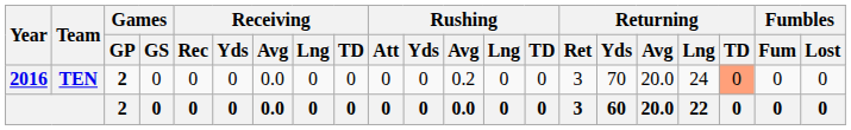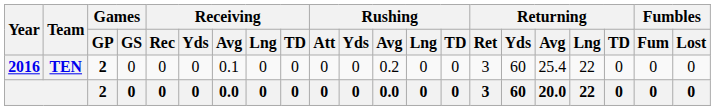 <table class="wikitable" style="text-align: center;">
 <tr>
 <th rowspan="2">Year</th>
 <th rowspan="2">Team</th>
 <th colspan="2">Games</th>
 <th colspan="5">Receiving</th>
 <th colspan="5">Rushing</th>
 <th colspan="5">Returning</th>
 <th colspan="2">Fumbles</th>
 </tr>
 <tr>
 <th>GP</th>
 <th>GS</th>
 <th>Rec</th>
 <th>Yds</th>
 <th>Avg</th>
 <th>Lng</th>
 <th>TD</th>
 <th>Att</th>
 <th>Yds</th>
 <th>Avg</th>
 <th>Lng</th>
 <th>TD</th>
 <th>Ret</th>
 <th>Yds</th>
 <th>Avg</th>
 <th>Lng</th>
 <th>TD</th>
 <th>Fum</th>
 <th>Lost</th>
 </tr>
 <tr>
 <th><a href='#'>2016</a></th>
 <th><a href='#'>TEN</a></th>
 <td><strong>2</strong></td>
 <td>0</td>
 <td>0</td>
 <td>0</td>
-<td>0.0</td>
+<td>0.1</td>
 <td>0</td>
 <td>0</td>
 <td>0</td>
 <td>0</td>
 <td>0.2</td>
 <td>0</td>
 <td>0</td>
 <td>3</td>
-<td>70</td>
-<td>20.0</td>
-<td>24</td>
-<td style="background: lightsalmon;">0</td>
+<td>60</td>
+<td>25.4</td>
+<td>22</td>
+<td>0</td>
 <td>0</td>
 <td>0</td>
 </tr>
 <tr>
 <th colspan="2"></th>
 <th>2</th>
 <th>0</th>
 <th>0</th>
 <th>0</th>
 <th>0.0</th>
 <th>0</th>
 <th>0</th>
 <th>0</th>
 <th>0</th>
 <th>0.0</th>
 <th>0</th>
 <th>0</th>
 <th>3</th>
 <th>60</th>
 <th>20.0</th>
 <th>22</th>
 <th>0</th>
 <th>0</th>
 <th>0</th>
 </tr>
 </table>
